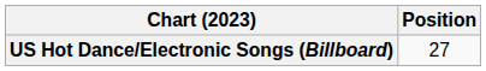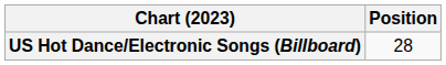 <table class="wikitable plainrowheaders" style="text-align:center">
 <tr>
 <th scope="col">Chart (2023)</th>
 <th scope="col">Position</th>
 </tr>
 <tr>
 <th scope="row">US Hot Dance/Electronic Songs (<em>Billboard</em>)</th>
-<td>27</td>
+<td>28</td>
 </tr>
 </table>
